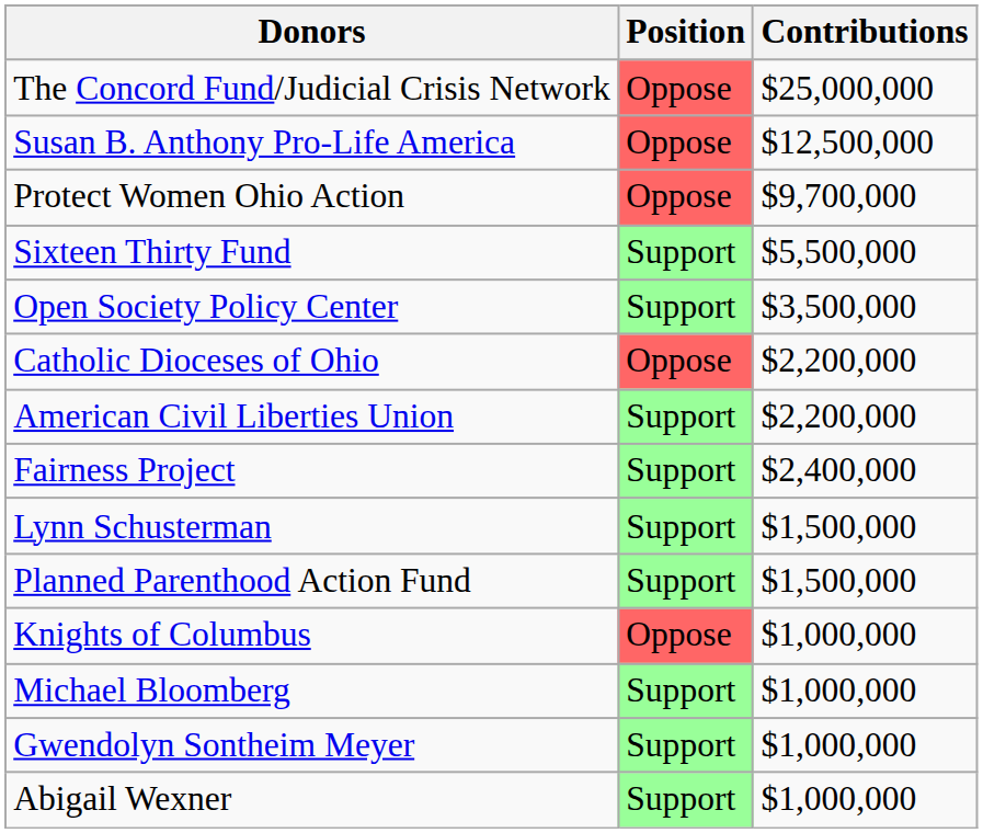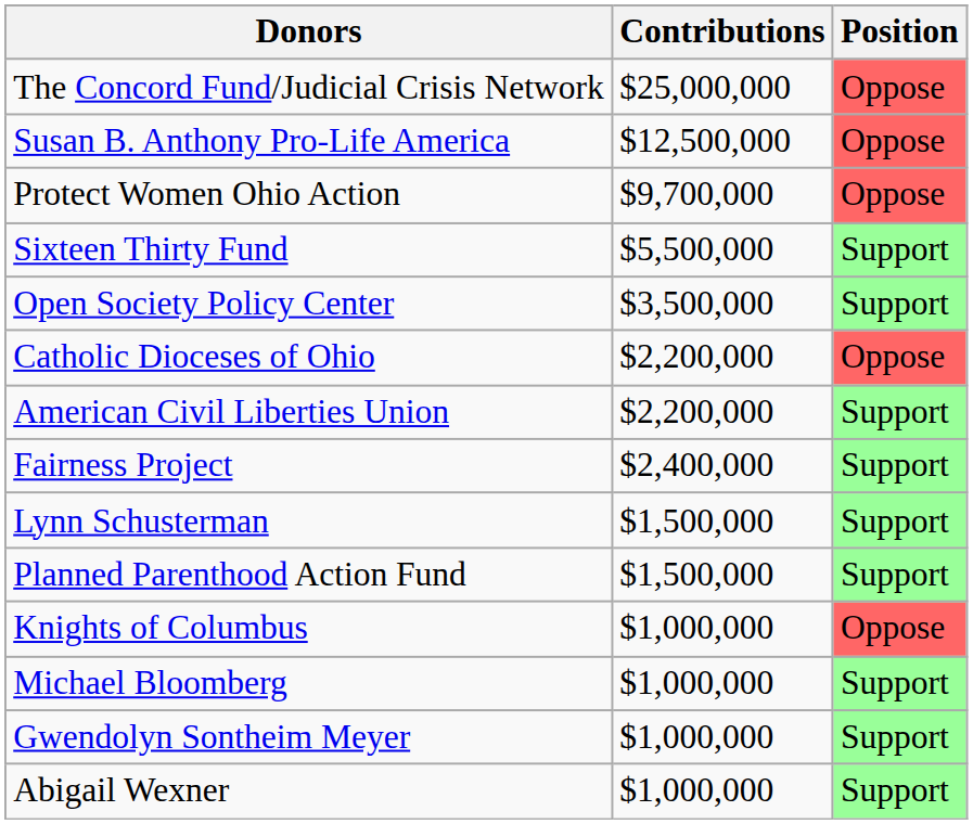 <table class="wikitable sortable">
 <tr>
 <th>Donors</th>
+<th>Contributions</th>
 <th>Position</th>
-<th>Contributions</th>
 </tr>
 <tr>
 <td>The <a href='#'>Concord Fund</a>/Judicial Crisis Network</td>
+<td>$25,000,000</td>
 <td style="background:#FF6666;">Oppose</td>
-<td>$25,000,000</td>
 </tr>
 <tr>
 <td><a href='#'>Susan B. Anthony Pro-Life America</a></td>
+<td>$12,500,000</td>
 <td style="background:#FF6666;">Oppose</td>
-<td>$12,500,000</td>
 </tr>
 <tr>
 <td>Protect Women Ohio Action</td>
+<td>$9,700,000</td>
 <td style="background:#FF6666;">Oppose</td>
-<td>$9,700,000</td>
 </tr>
 <tr>
 <td><a href='#'>Sixteen Thirty Fund</a></td>
+<td>$5,500,000</td>
 <td style="background: rgb(153, 255, 153);">Support</td>
-<td>$5,500,000</td>
 </tr>
 <tr>
 <td><a href='#'>Open Society Policy Center</a></td>
+<td>$3,500,000</td>
 <td style="background: rgb(153, 255, 153);">Support</td>
-<td>$3,500,000</td>
 </tr>
 <tr>
 <td><a href='#'>Catholic Dioceses of Ohio</a></td>
+<td>$2,200,000</td>
 <td style="background:#FF6666;">Oppose</td>
-<td>$2,200,000</td>
 </tr>
 <tr>
 <td><a href='#'>American Civil Liberties Union</a></td>
+<td>$2,200,000</td>
 <td style="background: rgb(153, 255, 153);">Support</td>
-<td>$2,200,000</td>
 </tr>
 <tr>
 <td><a href='#'>Fairness Project</a></td>
+<td>$2,400,000</td>
 <td style="background: rgb(153, 255, 153);">Support</td>
-<td>$2,400,000</td>
 </tr>
 <tr>
 <td><a href='#'>Lynn Schusterman</a></td>
+<td>$1,500,000</td>
 <td style="background: rgb(153, 255, 153);">Support</td>
-<td>$1,500,000</td>
 </tr>
 <tr>
 <td><a href='#'>Planned Parenthood</a> Action Fund</td>
+<td>$1,500,000</td>
 <td style="background: rgb(153, 255, 153);">Support</td>
-<td>$1,500,000</td>
 </tr>
 <tr>
 <td><a href='#'>Knights of Columbus</a></td>
+<td>$1,000,000</td>
 <td style="background:#FF6666;">Oppose</td>
-<td>$1,000,000</td>
 </tr>
 <tr>
 <td><a href='#'>Michael Bloomberg</a></td>
+<td>$1,000,000</td>
 <td style="background: rgb(153, 255, 153);">Support</td>
-<td>$1,000,000</td>
 </tr>
 <tr>
 <td><a href='#'>Gwendolyn Sontheim Meyer</a></td>
+<td>$1,000,000</td>
 <td style="background: rgb(153, 255, 153);">Support</td>
-<td>$1,000,000</td>
 </tr>
 <tr>
 <td>Abigail Wexner</td>
+<td>$1,000,000</td>
 <td style="background: rgb(153, 255, 153);">Support</td>
-<td>$1,000,000</td>
 </tr>
 </table>
